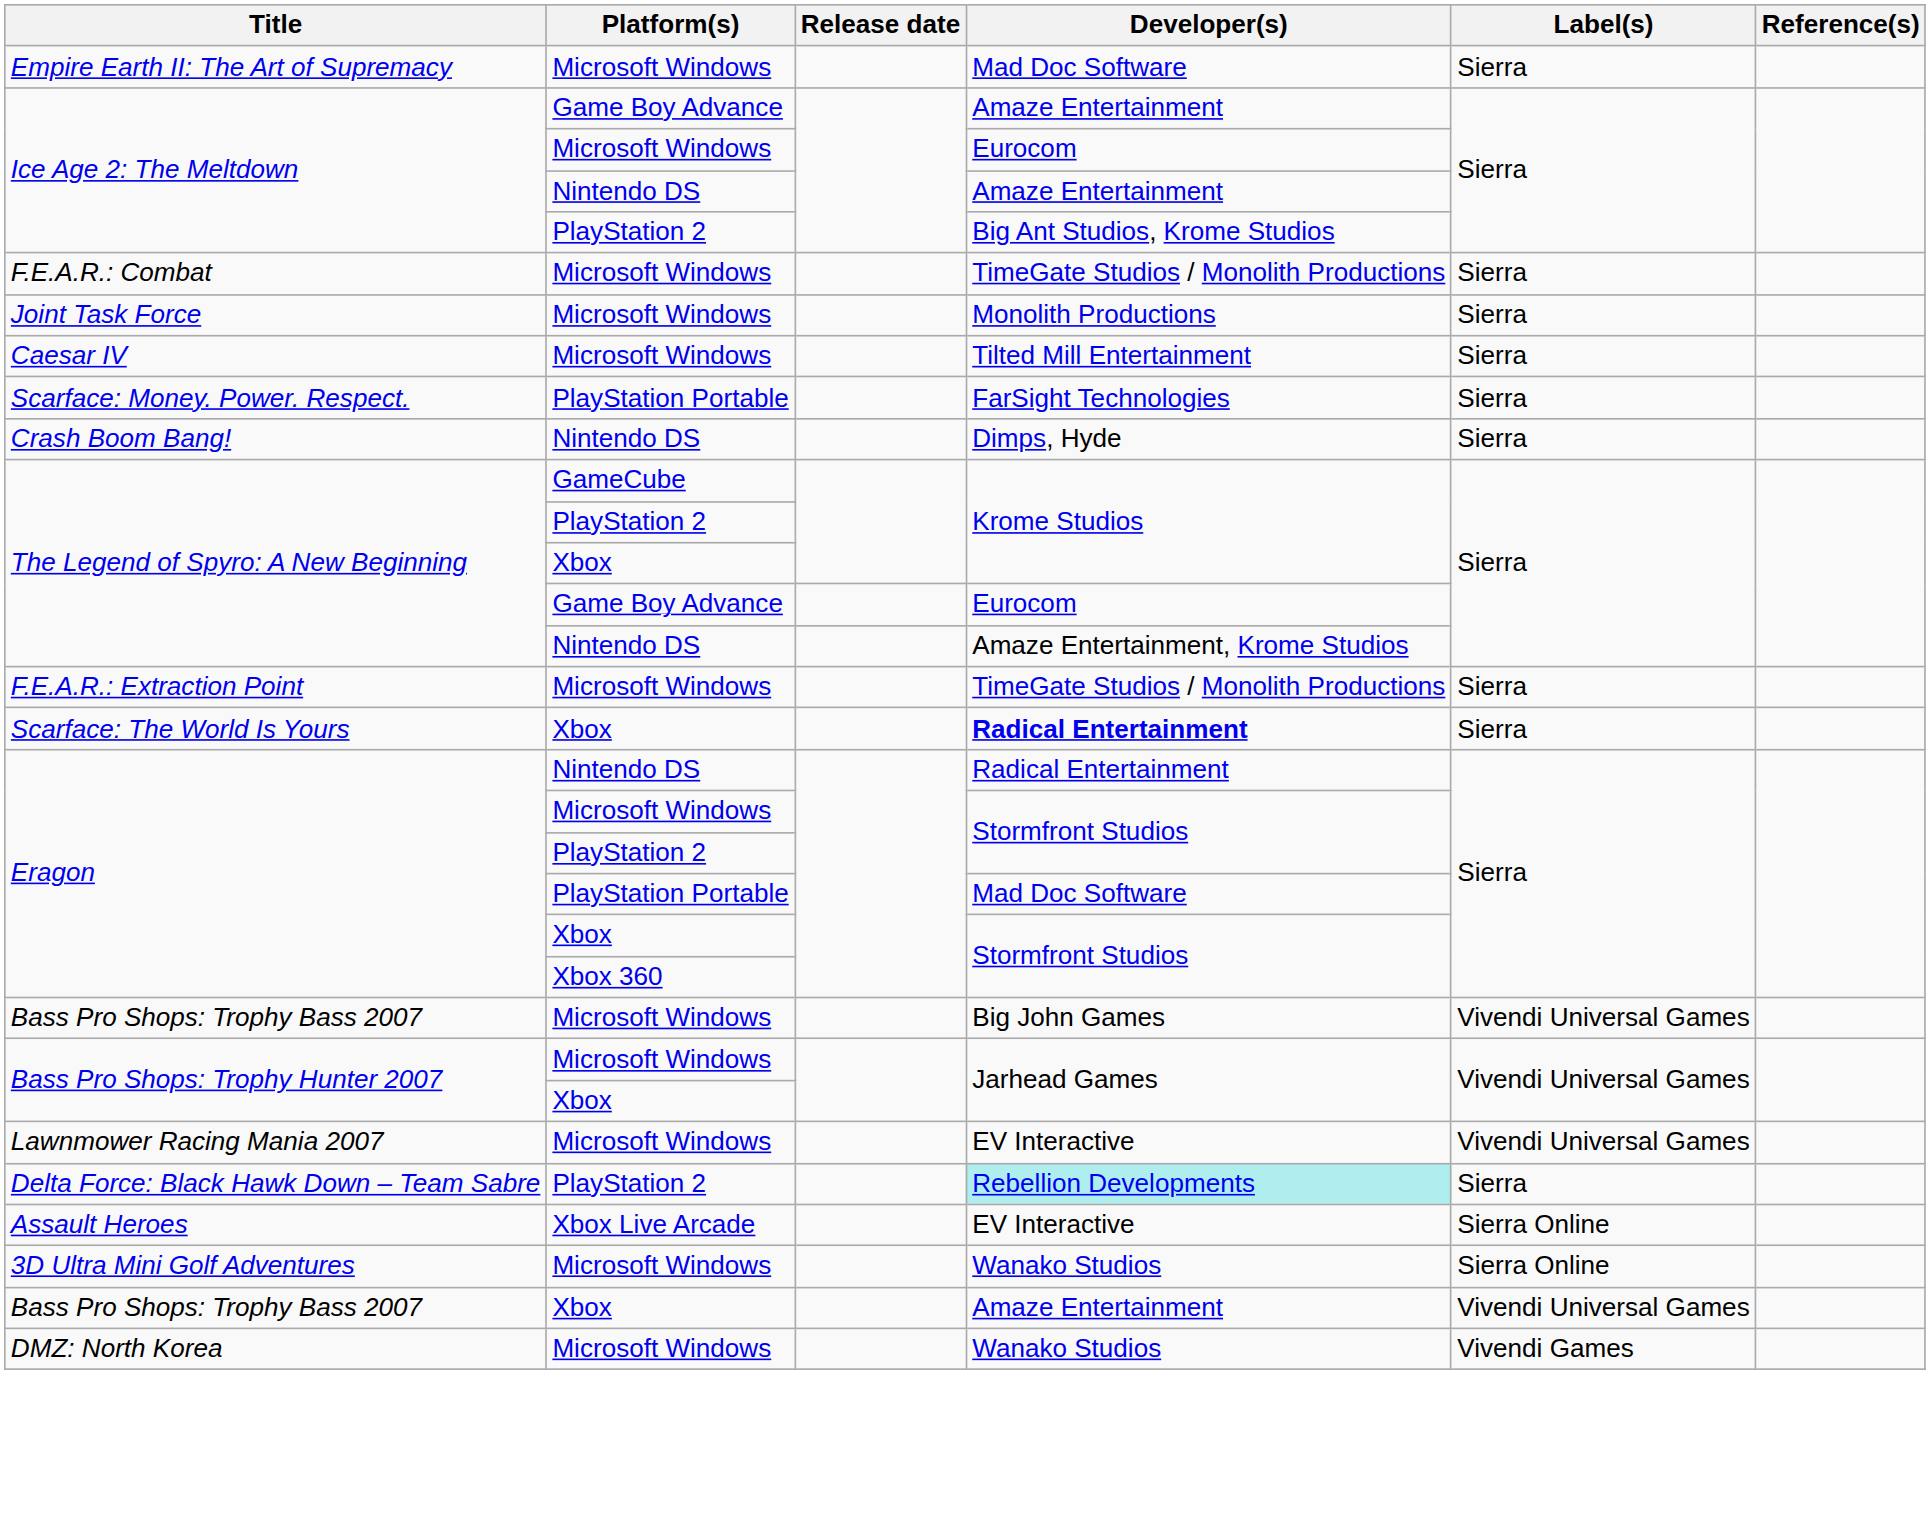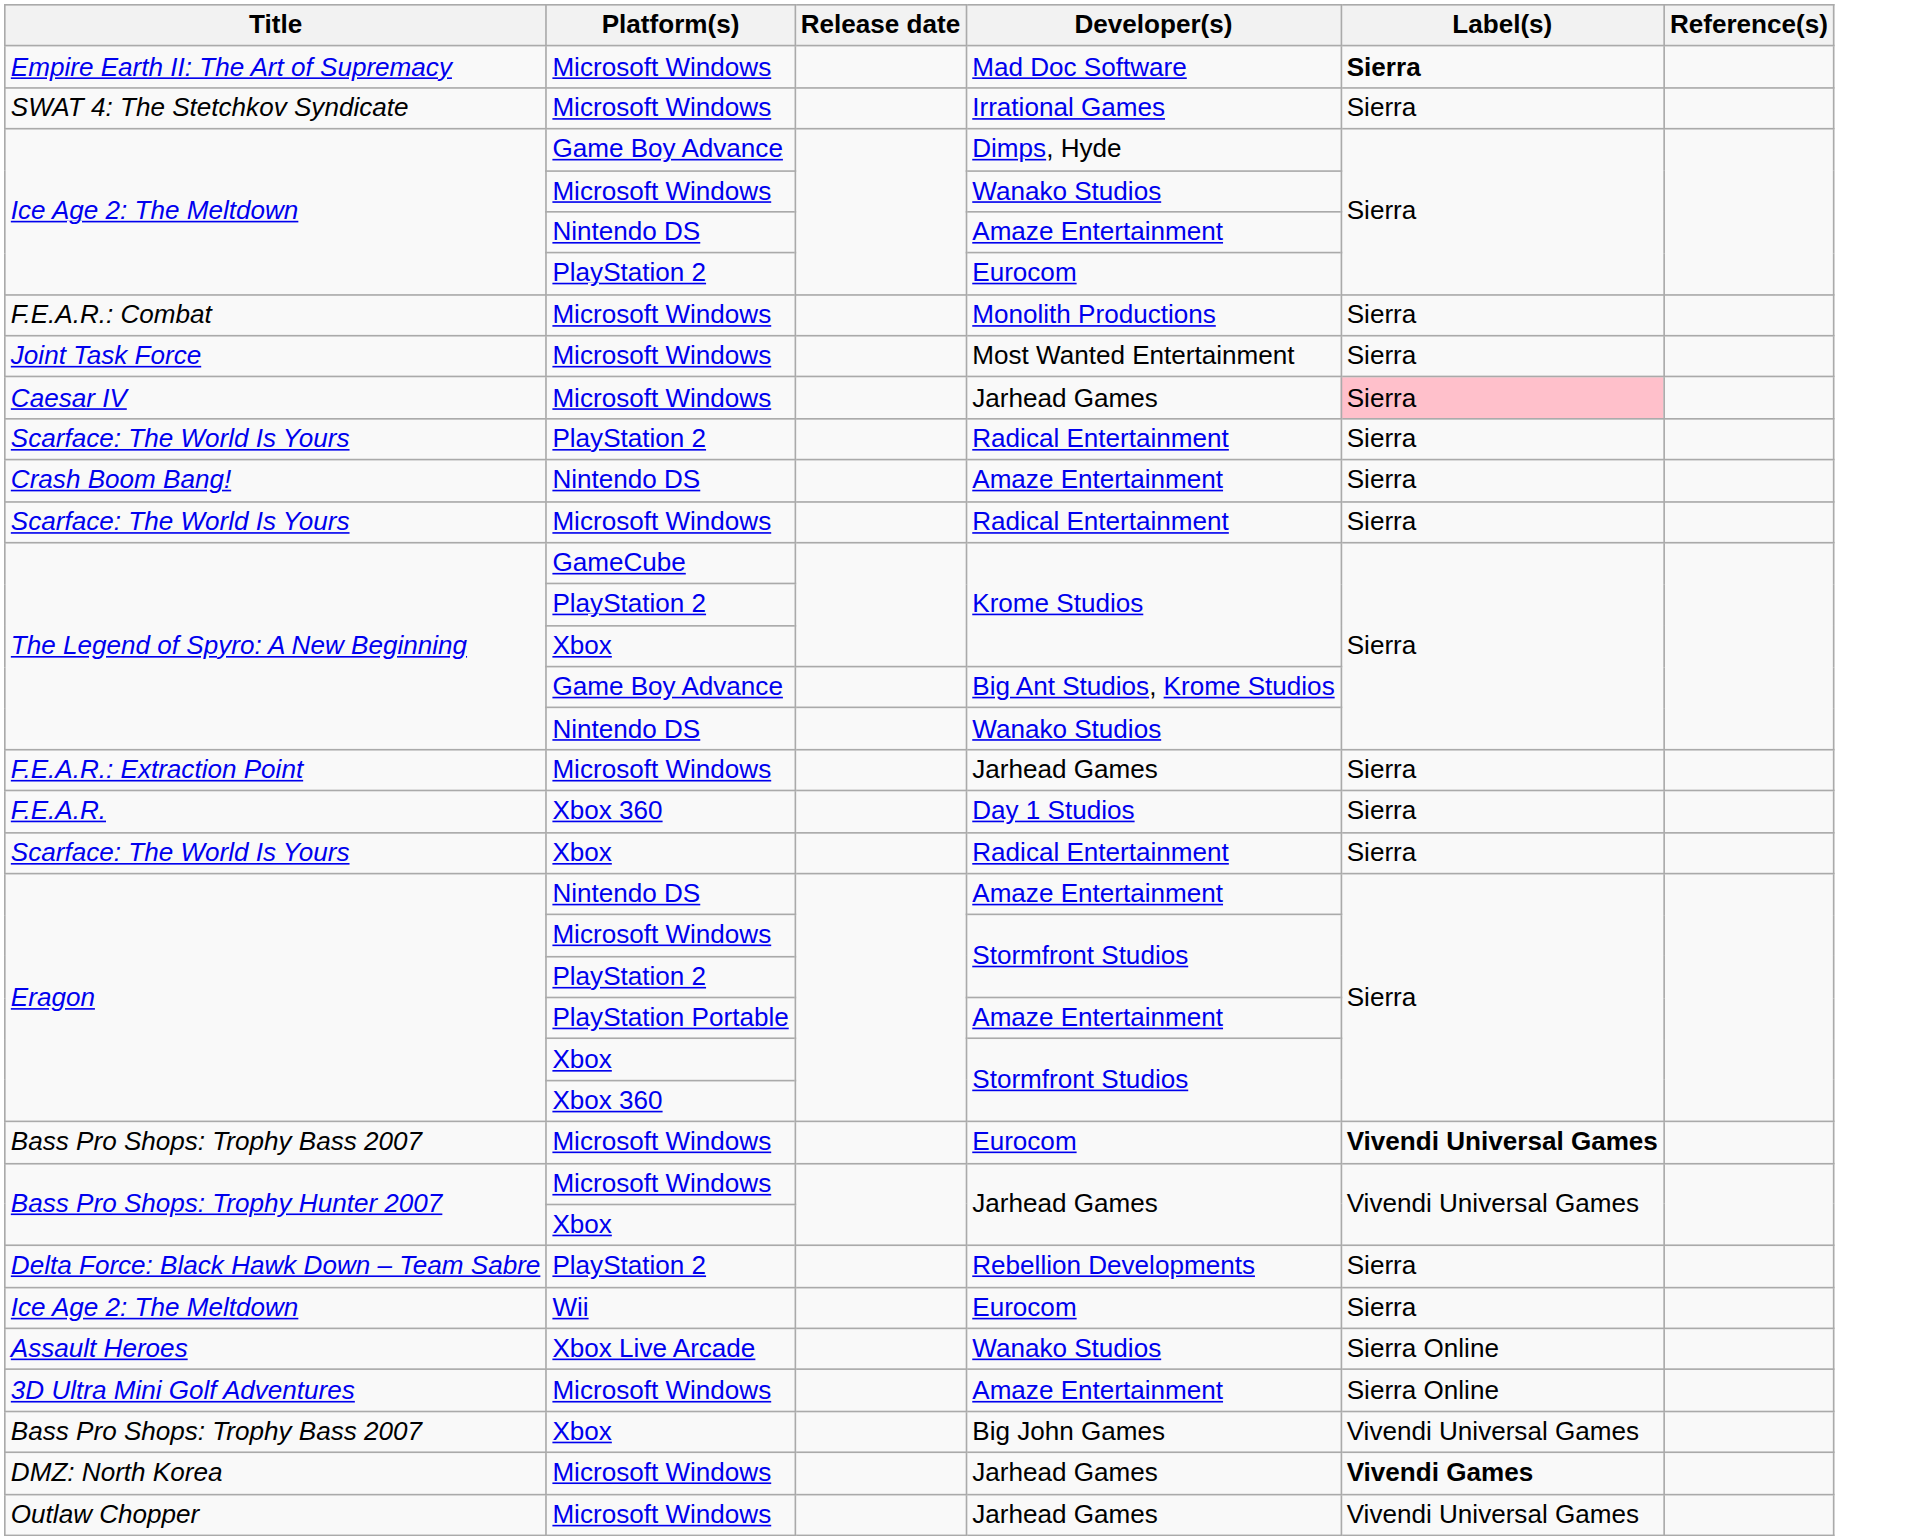 <table class="wikitable sortable">
 <tr>
 <th>Title</th>
 <th>Platform(s)</th>
 <th>Release date</th>
 <th>Developer(s)</th>
 <th>Label(s)</th>
 <th>Reference(s)</th>
 </tr>
 <tr>
 <td><em><a href='#'>Empire Earth II: The Art of Supremacy</a></em></td>
 <td><a href='#'>Microsoft Windows</a></td>
 <td></td>
 <td><a href='#'>Mad Doc Software</a></td>
+<td><strong>Sierra</strong></td>
+<td></td>
+</tr>
+<tr>
+<td><em>SWAT 4: The Stetchkov Syndicate</em></td>
+<td><a href='#'>Microsoft Windows</a></td>
+<td></td>
+<td><a href='#'>Irrational Games</a></td>
 <td>Sierra</td>
 <td></td>
 </tr>
 <tr>
 <td rowspan="4"><a href='#'><em>Ice Age 2: The Meltdown</em></a></td>
 <td><a href='#'>Game Boy Advance</a></td>
 <td rowspan="4"></td>
-<td><a href='#'>Amaze Entertainment</a></td>
+<td><a href='#'>Dimps</a>, Hyde</td>
 <td rowspan="4">Sierra</td>
 <td rowspan="4"></td>
 </tr>
 <tr>
 <td><a href='#'>Microsoft Windows</a></td>
-<td><a href='#'>Eurocom</a></td>
+<td><a href='#'>Wanako Studios</a></td>
 </tr>
 <tr>
 <td><a href='#'>Nintendo DS</a></td>
 <td><a href='#'>Amaze Entertainment</a></td>
 </tr>
 <tr>
 <td><a href='#'>PlayStation 2</a></td>
-<td><a href='#'>Big Ant Studios</a>, <a href='#'>Krome Studios</a></td>
+<td><a href='#'>Eurocom</a></td>
 </tr>
 <tr>
 <td><em>F.E.A.R.: Combat</em></td>
 <td><a href='#'>Microsoft Windows</a></td>
 <td></td>
-<td><a href='#'>TimeGate Studios</a> / <a href='#'>Monolith Productions</a></td>
+<td><a href='#'>Monolith Productions</a></td>
 <td>Sierra</td>
 <td></td>
 </tr>
 <tr>
 <td><em><a href='#'>Joint Task Force</a></em></td>
 <td><a href='#'>Microsoft Windows</a></td>
 <td></td>
-<td><a href='#'>Monolith Productions</a></td>
+<td>Most Wanted Entertainment</td>
 <td>Sierra</td>
 <td></td>
 </tr>
 <tr>
 <td><em><a href='#'>Caesar IV</a></em></td>
 <td><a href='#'>Microsoft Windows</a></td>
 <td></td>
-<td><a href='#'>Tilted Mill Entertainment</a></td>
-<td>Sierra</td>
+<td>Jarhead Games</td>
+<td style="background: pink;">Sierra</td>
 <td></td>
 </tr>
 <tr>
-<td><em><a href='#'>Scarface: Money. Power. Respect.</a></em></td>
-<td><a href='#'>PlayStation Portable</a></td>
+<td><em><a href='#'>Scarface: The World Is Yours</a></em></td>
+<td><a href='#'>PlayStation 2</a></td>
 <td></td>
-<td><a href='#'>FarSight Technologies</a></td>
+<td><a href='#'>Radical Entertainment</a></td>
 <td>Sierra</td>
 <td></td>
 </tr>
 <tr>
 <td><em><a href='#'>Crash Boom Bang!</a></em></td>
 <td><a href='#'>Nintendo DS</a></td>
 <td></td>
-<td><a href='#'>Dimps</a>, Hyde</td>
+<td><a href='#'>Amaze Entertainment</a></td>
+<td>Sierra</td>
+<td></td>
+</tr>
+<tr>
+<td><em><a href='#'>Scarface: The World Is Yours</a></em></td>
+<td><a href='#'>Microsoft Windows</a></td>
+<td></td>
+<td><a href='#'>Radical Entertainment</a></td>
 <td>Sierra</td>
 <td></td>
 </tr>
 <tr>
 <td rowspan="5"><em><a href='#'>The Legend of Spyro: A New Beginning</a></em></td>
 <td><a href='#'>GameCube</a></td>
 <td rowspan="3"></td>
 <td rowspan="3"><a href='#'>Krome Studios</a></td>
 <td rowspan="5">Sierra</td>
 <td rowspan="5"></td>
 </tr>
 <tr>
 <td><a href='#'>PlayStation 2</a></td>
 </tr>
 <tr>
 <td><a href='#'>Xbox</a></td>
 </tr>
 <tr>
 <td><a href='#'>Game Boy Advance</a></td>
 <td></td>
-<td><a href='#'>Eurocom</a></td>
+<td><a href='#'>Big Ant Studios</a>, <a href='#'>Krome Studios</a></td>
 </tr>
 <tr>
 <td><a href='#'>Nintendo DS</a></td>
 <td></td>
-<td>Amaze Entertainment, <a href='#'>Krome Studios</a></td>
+<td><a href='#'>Wanako Studios</a></td>
 </tr>
 <tr>
 <td><a href='#'><em>F.E.A.R.: Extraction Point</em></a></td>
 <td><a href='#'>Microsoft Windows</a></td>
 <td></td>
-<td><a href='#'>TimeGate Studios</a> / <a href='#'>Monolith Productions</a></td>
+<td>Jarhead Games</td>
+<td>Sierra</td>
+<td></td>
+</tr>
+<tr>
+<td><a href='#'><em>F.E.A.R.</em></a></td>
+<td><a href='#'>Xbox 360</a></td>
+<td></td>
+<td><a href='#'>Day 1 Studios</a></td>
 <td>Sierra</td>
 <td></td>
 </tr>
 <tr>
 <td><em><a href='#'>Scarface: The World Is Yours</a></em></td>
 <td><a href='#'>Xbox</a></td>
 <td></td>
-<td><strong><a href='#'>Radical Entertainment</a></strong></td>
+<td><a href='#'>Radical Entertainment</a></td>
 <td>Sierra</td>
 <td></td>
 </tr>
 <tr>
 <td rowspan="6"><a href='#'><em>Eragon</em></a></td>
 <td><a href='#'>Nintendo DS</a></td>
 <td rowspan="6"></td>
-<td><a href='#'>Radical Entertainment</a></td>
+<td><a href='#'>Amaze Entertainment</a></td>
 <td rowspan="6">Sierra</td>
 <td rowspan="6"></td>
 </tr>
 <tr>
 <td><a href='#'>Microsoft Windows</a></td>
 <td rowspan="2"><a href='#'>Stormfront Studios</a></td>
 </tr>
 <tr>
 <td><a href='#'>PlayStation 2</a></td>
 </tr>
 <tr>
 <td><a href='#'>PlayStation Portable</a></td>
-<td><a href='#'>Mad Doc Software</a></td>
+<td><a href='#'>Amaze Entertainment</a></td>
 </tr>
 <tr>
 <td><a href='#'>Xbox</a></td>
 <td rowspan="2"><a href='#'>Stormfront Studios</a></td>
 </tr>
 <tr>
 <td><a href='#'>Xbox 360</a></td>
 </tr>
 <tr>
 <td><em>Bass Pro Shops: Trophy Bass 2007</em></td>
 <td><a href='#'>Microsoft Windows</a></td>
 <td></td>
-<td>Big John Games</td>
-<td>Vivendi Universal Games</td>
+<td><a href='#'>Eurocom</a></td>
+<td><strong>Vivendi Universal Games</strong></td>
 <td></td>
 </tr>
 <tr>
 <td rowspan="2"><a href='#'><em>Bass Pro Shops: Trophy Hunter 2007</em></a></td>
 <td><a href='#'>Microsoft Windows</a></td>
 <td rowspan="2"></td>
 <td rowspan="2">Jarhead Games</td>
 <td rowspan="2">Vivendi Universal Games</td>
 <td rowspan="2"></td>
 </tr>
 <tr>
 <td><a href='#'>Xbox</a></td>
 </tr>
 <tr>
-<td><em>Lawnmower Racing Mania 2007</em></td>
-<td><a href='#'>Microsoft Windows</a></td>
+<td><em><a href='#'>Delta Force: Black Hawk Down – Team Sabre</a></em></td>
+<td><a href='#'>PlayStation 2</a></td>
 <td></td>
-<td>EV Interactive</td>
-<td>Vivendi Universal Games</td>
+<td><a href='#'>Rebellion Developments</a></td>
+<td>Sierra</td>
 <td></td>
 </tr>
 <tr>
-<td><em><a href='#'>Delta Force: Black Hawk Down – Team Sabre</a></em></td>
-<td><a href='#'>PlayStation 2</a></td>
+<td><em><a href='#'>Ice Age 2: The Meltdown</a></em></td>
+<td><a href='#'>Wii</a></td>
 <td></td>
-<td style="background: paleturquoise;"><a href='#'>Rebellion Developments</a></td>
+<td><a href='#'>Eurocom</a></td>
 <td>Sierra</td>
 <td></td>
 </tr>
 <tr>
 <td><em><a href='#'>Assault Heroes</a></em></td>
 <td><a href='#'>Xbox Live Arcade</a></td>
 <td></td>
-<td>EV Interactive</td>
+<td><a href='#'>Wanako Studios</a></td>
 <td>Sierra Online</td>
 <td></td>
 </tr>
 <tr>
 <td><a href='#'><em>3D Ultra Mini Golf Adventures</em></a></td>
 <td><a href='#'>Microsoft Windows</a></td>
 <td></td>
-<td><a href='#'>Wanako Studios</a></td>
+<td><a href='#'>Amaze Entertainment</a></td>
 <td>Sierra Online</td>
 <td></td>
 </tr>
 <tr>
 <td><em>Bass Pro Shops: Trophy Bass 2007</em></td>
 <td><a href='#'>Xbox</a></td>
 <td></td>
-<td><a href='#'>Amaze Entertainment</a></td>
+<td>Big John Games</td>
 <td>Vivendi Universal Games</td>
 <td></td>
 </tr>
 <tr>
 <td><em>DMZ: North Korea</em></td>
 <td><a href='#'>Microsoft Windows</a></td>
 <td></td>
-<td><a href='#'>Wanako Studios</a></td>
-<td>Vivendi Games</td>
+<td>Jarhead Games</td>
+<td><strong>Vivendi Games</strong></td>
+<td></td>
+</tr>
+<tr>
+<td><em>Outlaw Chopper</em></td>
+<td><a href='#'>Microsoft Windows</a></td>
+<td></td>
+<td>Jarhead Games</td>
+<td>Vivendi Universal Games</td>
 <td></td>
 </tr>
 </table>
